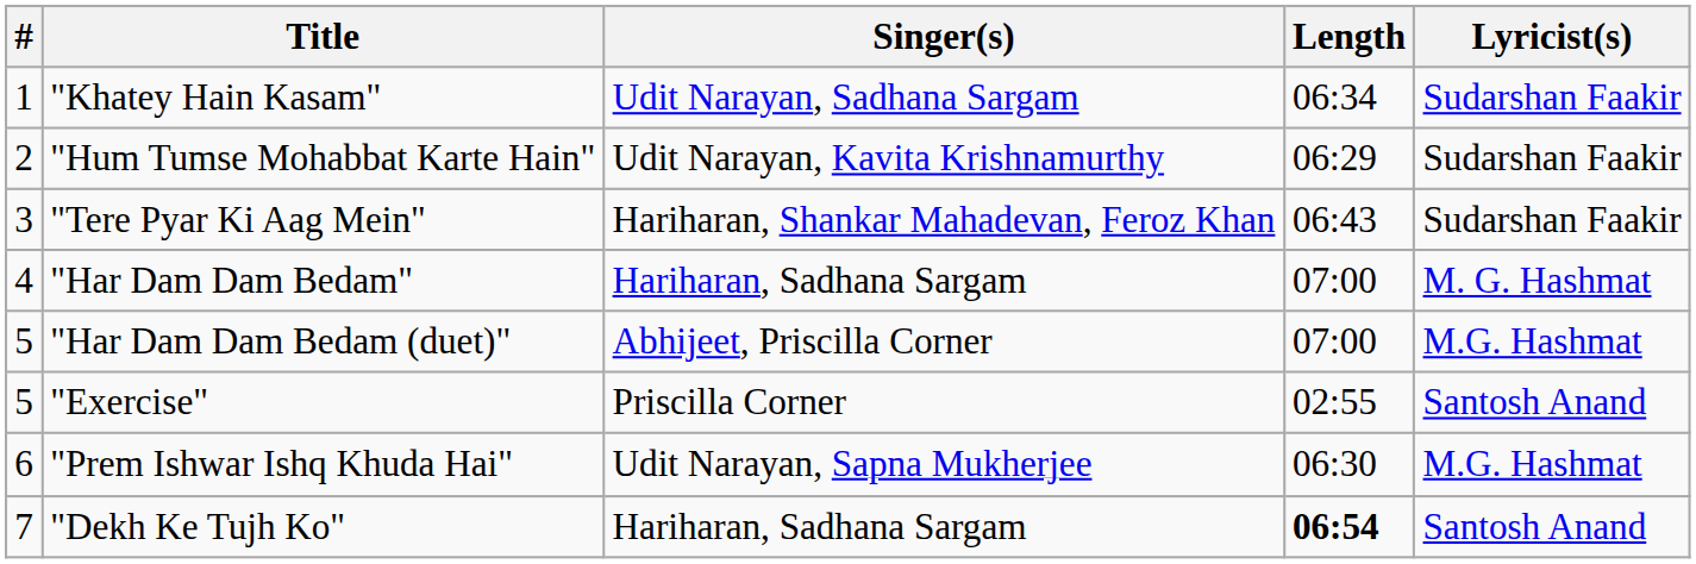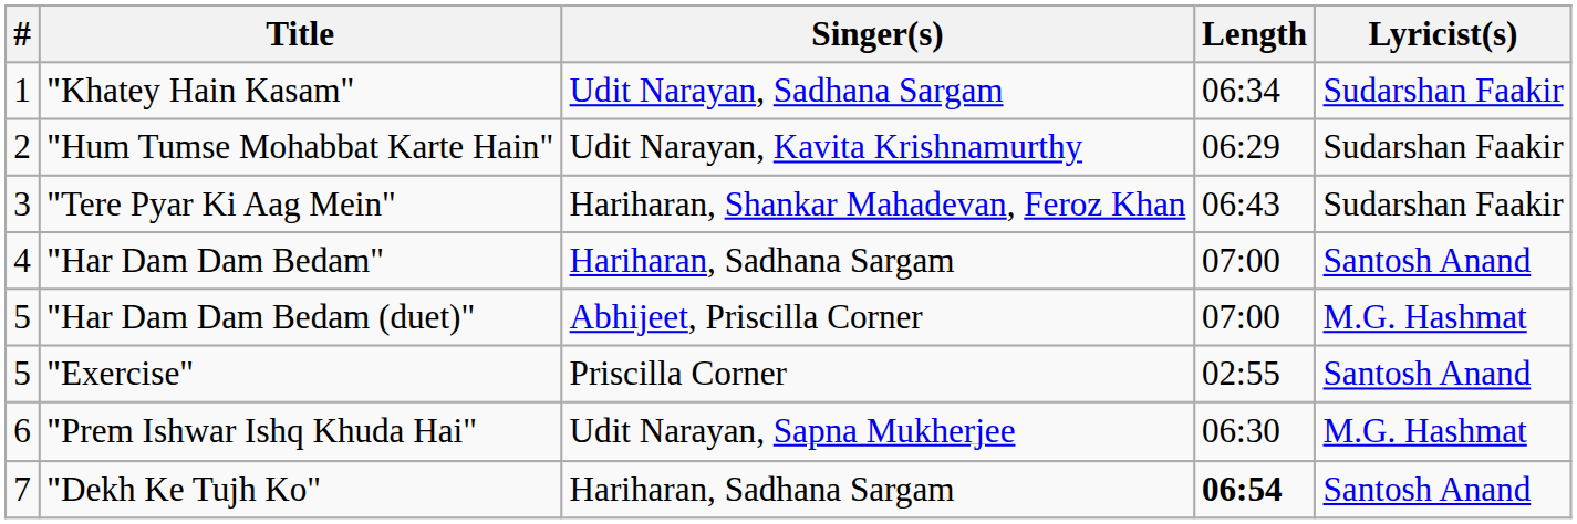 <table class="wikitable tracklist" style="font-size:95%;">
 <tr>
 <th>#</th>
 <th>Title</th>
 <th>Singer(s)</th>
 <th>Length</th>
 <th>Lyricist(s)</th>
 </tr>
 <tr>
 <td>1</td>
 <td>"Khatey Hain Kasam"</td>
 <td><a href='#'>Udit Narayan</a>, <a href='#'>Sadhana Sargam</a></td>
 <td>06:34</td>
 <td><a href='#'>Sudarshan Faakir</a></td>
 </tr>
 <tr>
 <td>2</td>
 <td>"Hum Tumse Mohabbat Karte Hain"</td>
 <td>Udit Narayan, <a href='#'>Kavita Krishnamurthy</a></td>
 <td>06:29</td>
 <td>Sudarshan Faakir</td>
 </tr>
 <tr>
 <td>3</td>
 <td>"Tere Pyar Ki Aag Mein"</td>
 <td>Hariharan, <a href='#'>Shankar Mahadevan</a>, <a href='#'>Feroz Khan</a></td>
 <td>06:43</td>
 <td>Sudarshan Faakir</td>
 </tr>
 <tr>
 <td>4</td>
 <td>"Har Dam Dam Bedam"</td>
 <td><a href='#'>Hariharan</a>, Sadhana Sargam</td>
 <td>07:00</td>
-<td><a href='#'>M. G. Hashmat</a></td>
+<td><a href='#'>Santosh Anand</a></td>
 </tr>
 <tr>
 <td>5</td>
 <td>"Har Dam Dam Bedam (duet)"</td>
 <td><a href='#'>Abhijeet</a>, Priscilla Corner</td>
 <td>07:00</td>
 <td><a href='#'>M.G. Hashmat</a></td>
 </tr>
 <tr>
 <td>5</td>
 <td>"Exercise"</td>
 <td>Priscilla Corner</td>
 <td>02:55</td>
 <td><a href='#'>Santosh Anand</a></td>
 </tr>
 <tr>
 <td>6</td>
 <td>"Prem Ishwar Ishq Khuda Hai"</td>
 <td>Udit Narayan, <a href='#'>Sapna Mukherjee</a></td>
 <td>06:30</td>
 <td><a href='#'>M.G. Hashmat</a></td>
 </tr>
 <tr>
 <td>7</td>
 <td>"Dekh Ke Tujh Ko"</td>
 <td>Hariharan, Sadhana Sargam</td>
 <td><strong>06:54</strong></td>
 <td><a href='#'>Santosh Anand</a></td>
 </tr>
 </table>
